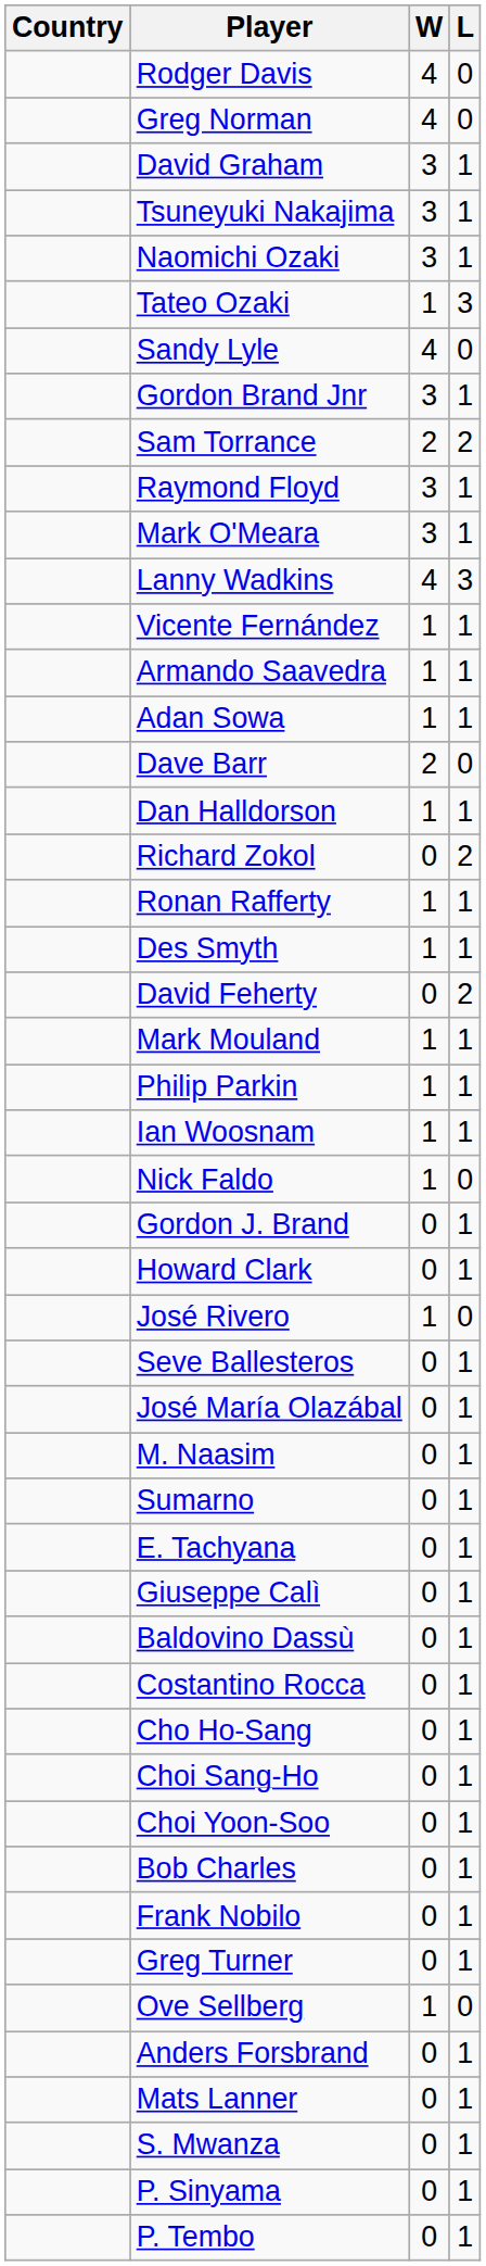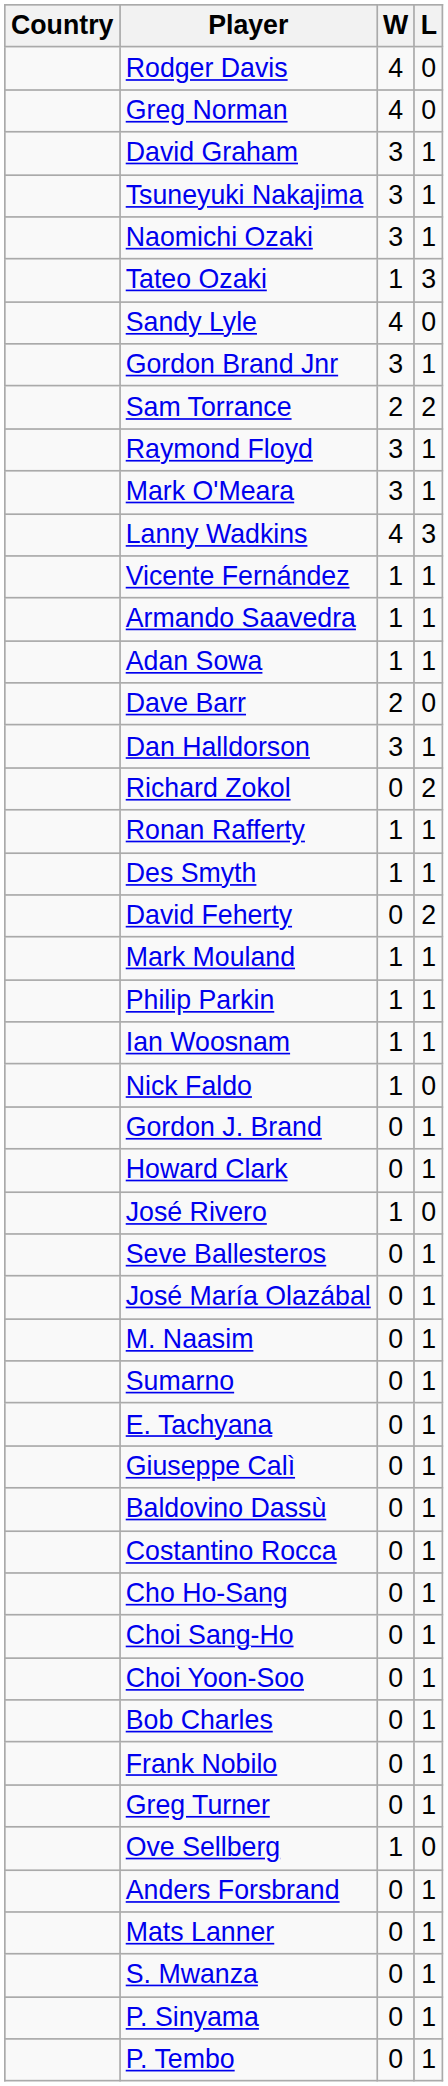 <table class="wikitable sortable">
 <tr>
 <th>Country</th>
 <th>Player</th>
 <th>W</th>
 <th>L</th>
 </tr>
 <tr>
 <td></td>
 <td><a href='#'>Rodger Davis</a></td>
 <td align=center>4</td>
 <td align=center>0</td>
 </tr>
 <tr>
 <td></td>
 <td><a href='#'>Greg Norman</a></td>
 <td align=center>4</td>
 <td align=center>0</td>
 </tr>
 <tr>
 <td></td>
 <td><a href='#'>David Graham</a></td>
 <td align=center>3</td>
 <td align=center>1</td>
 </tr>
 <tr>
 <td></td>
 <td><a href='#'>Tsuneyuki Nakajima</a></td>
 <td align=center>3</td>
 <td align=center>1</td>
 </tr>
 <tr>
 <td></td>
 <td><a href='#'>Naomichi Ozaki</a></td>
 <td align=center>3</td>
 <td align=center>1</td>
 </tr>
 <tr>
 <td></td>
 <td><a href='#'>Tateo Ozaki</a></td>
 <td align=center>1</td>
 <td align=center>3</td>
 </tr>
 <tr>
 <td></td>
 <td><a href='#'>Sandy Lyle</a></td>
 <td align=center>4</td>
 <td align=center>0</td>
 </tr>
 <tr>
 <td></td>
 <td><a href='#'>Gordon Brand Jnr</a></td>
 <td align=center>3</td>
 <td align=center>1</td>
 </tr>
 <tr>
 <td></td>
 <td><a href='#'>Sam Torrance</a></td>
 <td align=center>2</td>
 <td align=center>2</td>
 </tr>
 <tr>
 <td></td>
 <td><a href='#'>Raymond Floyd</a></td>
 <td align=center>3</td>
 <td align=center>1</td>
 </tr>
 <tr>
 <td></td>
 <td><a href='#'>Mark O'Meara</a></td>
 <td align=center>3</td>
 <td align=center>1</td>
 </tr>
 <tr>
 <td></td>
 <td><a href='#'>Lanny Wadkins</a></td>
 <td align=center>4</td>
 <td align=center>3</td>
 </tr>
 <tr>
 <td></td>
 <td><a href='#'>Vicente Fernández</a></td>
 <td align=center>1</td>
 <td align=center>1</td>
 </tr>
 <tr>
 <td></td>
 <td><a href='#'>Armando Saavedra</a></td>
 <td align=center>1</td>
 <td align=center>1</td>
 </tr>
 <tr>
 <td></td>
 <td><a href='#'>Adan Sowa</a></td>
 <td align=center>1</td>
 <td align=center>1</td>
 </tr>
 <tr>
 <td></td>
 <td><a href='#'>Dave Barr</a></td>
 <td align=center>2</td>
 <td align=center>0</td>
 </tr>
 <tr>
 <td></td>
 <td><a href='#'>Dan Halldorson</a></td>
-<td align=center>1</td>
+<td align=center>3</td>
 <td align=center>1</td>
 </tr>
 <tr>
 <td></td>
 <td><a href='#'>Richard Zokol</a></td>
 <td align=center>0</td>
 <td align=center>2</td>
 </tr>
 <tr>
 <td></td>
 <td><a href='#'>Ronan Rafferty</a></td>
 <td align=center>1</td>
 <td align=center>1</td>
 </tr>
 <tr>
 <td></td>
 <td><a href='#'>Des Smyth</a></td>
 <td align=center>1</td>
 <td align=center>1</td>
 </tr>
 <tr>
 <td></td>
 <td><a href='#'>David Feherty</a></td>
 <td align=center>0</td>
 <td align=center>2</td>
 </tr>
 <tr>
 <td></td>
 <td><a href='#'>Mark Mouland</a></td>
 <td align=center>1</td>
 <td align=center>1</td>
 </tr>
 <tr>
 <td></td>
 <td><a href='#'>Philip Parkin</a></td>
 <td align=center>1</td>
 <td align=center>1</td>
 </tr>
 <tr>
 <td></td>
 <td><a href='#'>Ian Woosnam</a></td>
 <td align=center>1</td>
 <td align=center>1</td>
 </tr>
 <tr>
 <td></td>
 <td><a href='#'>Nick Faldo</a></td>
 <td align=center>1</td>
 <td align=center>0</td>
 </tr>
 <tr>
 <td></td>
 <td><a href='#'>Gordon J. Brand</a></td>
 <td align=center>0</td>
 <td align=center>1</td>
 </tr>
 <tr>
 <td></td>
 <td><a href='#'>Howard Clark</a></td>
 <td align=center>0</td>
 <td align=center>1</td>
 </tr>
 <tr>
 <td></td>
 <td><a href='#'>José Rivero</a></td>
 <td align=center>1</td>
 <td align=center>0</td>
 </tr>
 <tr>
 <td></td>
 <td><a href='#'>Seve Ballesteros</a></td>
 <td align=center>0</td>
 <td align=center>1</td>
 </tr>
 <tr>
 <td></td>
 <td><a href='#'>José María Olazábal</a></td>
 <td align=center>0</td>
 <td align=center>1</td>
 </tr>
 <tr>
 <td></td>
 <td><a href='#'>M. Naasim</a></td>
 <td align=center>0</td>
 <td align=center>1</td>
 </tr>
 <tr>
 <td></td>
 <td><a href='#'>Sumarno</a></td>
 <td align=center>0</td>
 <td align=center>1</td>
 </tr>
 <tr>
 <td></td>
 <td><a href='#'>E. Tachyana</a></td>
 <td align=center>0</td>
 <td align=center>1</td>
 </tr>
 <tr>
 <td></td>
 <td><a href='#'>Giuseppe Calì</a></td>
 <td align=center>0</td>
 <td align=center>1</td>
 </tr>
 <tr>
 <td></td>
 <td><a href='#'>Baldovino Dassù</a></td>
 <td align=center>0</td>
 <td align=center>1</td>
 </tr>
 <tr>
 <td></td>
 <td><a href='#'>Costantino Rocca</a></td>
 <td align=center>0</td>
 <td align=center>1</td>
 </tr>
 <tr>
 <td></td>
 <td><a href='#'>Cho Ho-Sang</a></td>
 <td align=center>0</td>
 <td align=center>1</td>
 </tr>
 <tr>
 <td></td>
 <td><a href='#'>Choi Sang-Ho</a></td>
 <td align=center>0</td>
 <td align=center>1</td>
 </tr>
 <tr>
 <td></td>
 <td><a href='#'>Choi Yoon-Soo</a></td>
 <td align=center>0</td>
 <td align=center>1</td>
 </tr>
 <tr>
 <td></td>
 <td><a href='#'>Bob Charles</a></td>
 <td align=center>0</td>
 <td align=center>1</td>
 </tr>
 <tr>
 <td></td>
 <td><a href='#'>Frank Nobilo</a></td>
 <td align=center>0</td>
 <td align=center>1</td>
 </tr>
 <tr>
 <td></td>
 <td><a href='#'>Greg Turner</a></td>
 <td align=center>0</td>
 <td align=center>1</td>
 </tr>
 <tr>
 <td></td>
 <td><a href='#'>Ove Sellberg</a></td>
 <td align=center>1</td>
 <td align=center>0</td>
 </tr>
 <tr>
 <td></td>
 <td><a href='#'>Anders Forsbrand</a></td>
 <td align=center>0</td>
 <td align=center>1</td>
 </tr>
 <tr>
 <td></td>
 <td><a href='#'>Mats Lanner</a></td>
 <td align=center>0</td>
 <td align=center>1</td>
 </tr>
 <tr>
 <td></td>
 <td><a href='#'>S. Mwanza</a></td>
 <td align=center>0</td>
 <td align=center>1</td>
 </tr>
 <tr>
 <td></td>
 <td><a href='#'>P. Sinyama</a></td>
 <td align=center>0</td>
 <td align=center>1</td>
 </tr>
 <tr>
 <td></td>
 <td><a href='#'>P. Tembo</a></td>
 <td align=center>0</td>
 <td align=center>1</td>
 </tr>
 </table>
